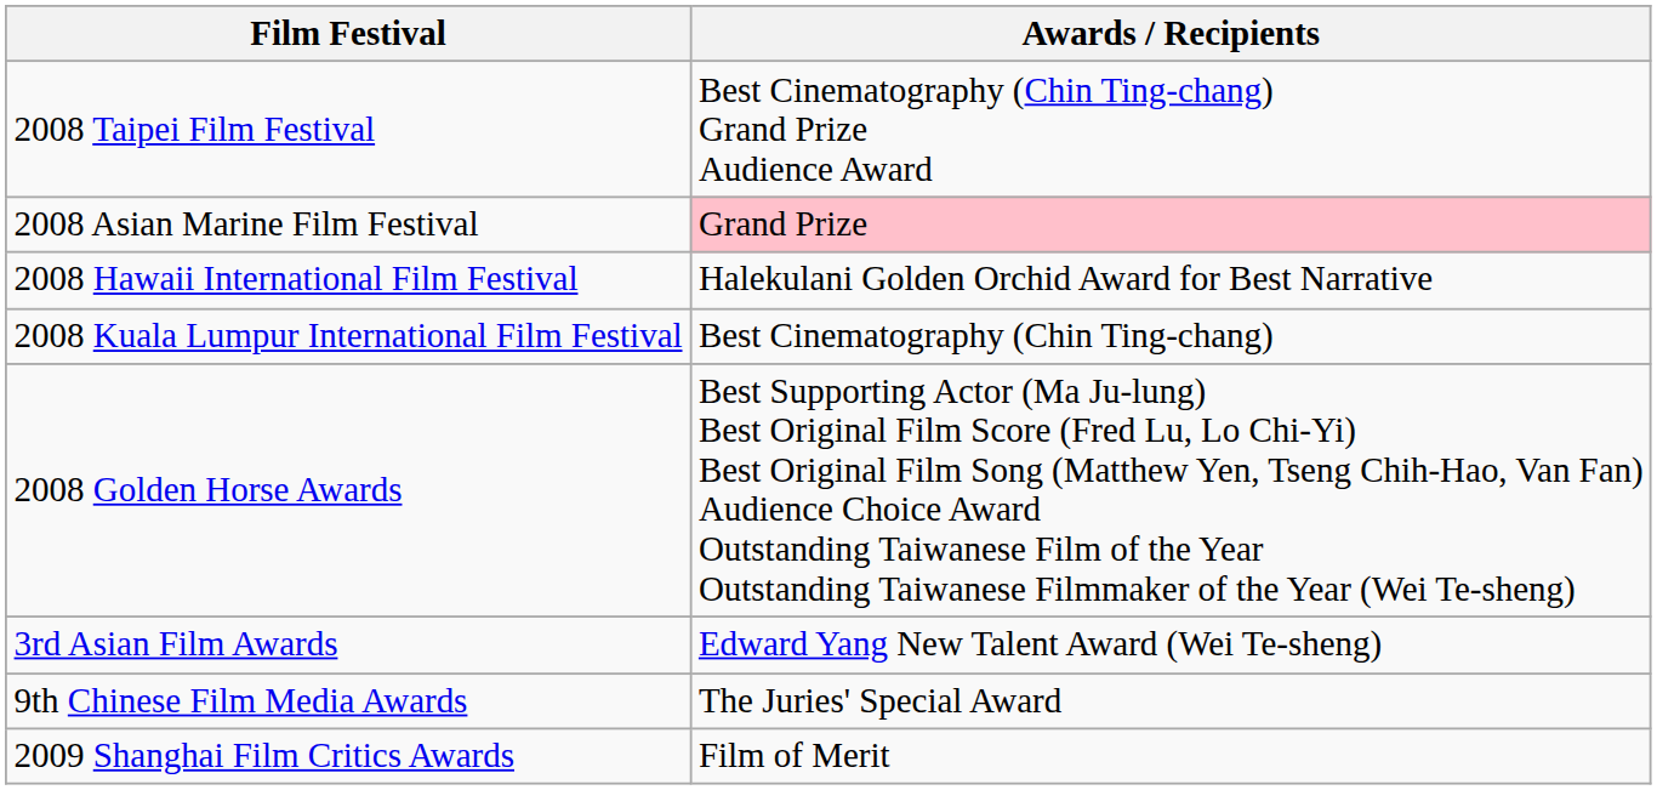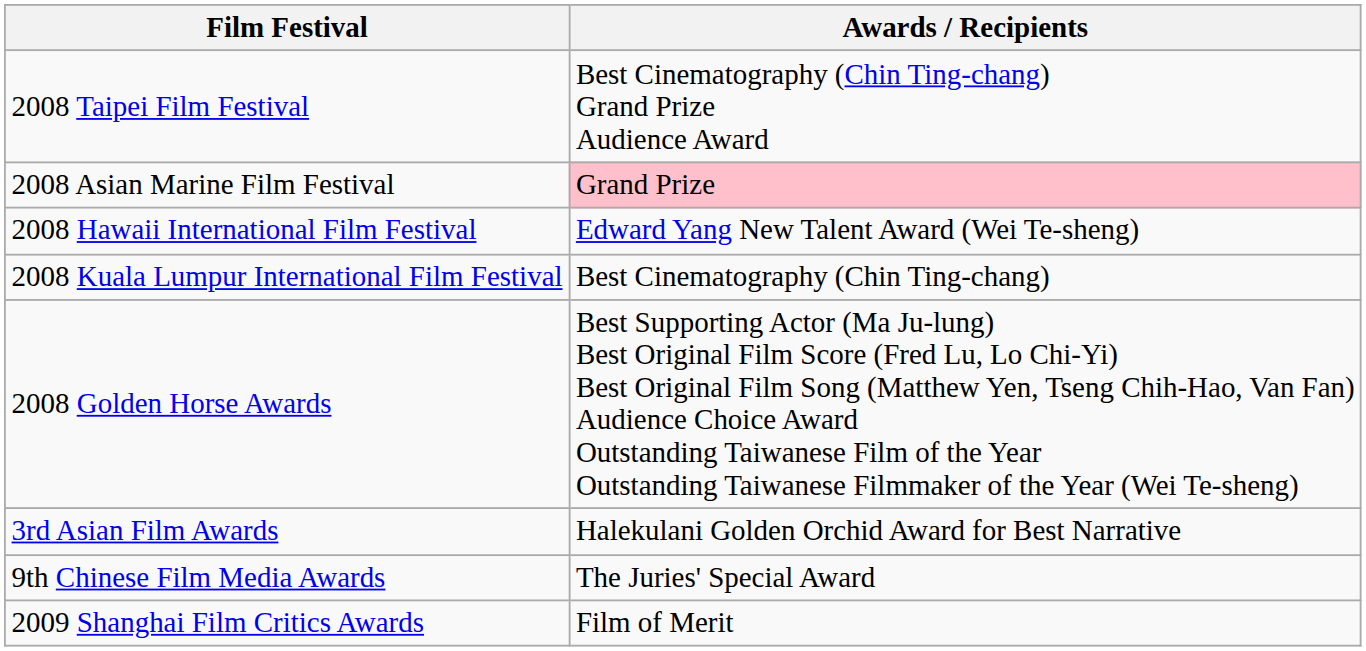 <table class="wikitable" style="text-align: left">
 <tr>
 <th>Film Festival</th>
 <th>Awards / Recipients</th>
 </tr>
 <tr>
 <td>2008 <a href='#'>Taipei Film Festival</a></td>
 <td>Best Cinematography (<a href='#'>Chin Ting-chang</a>)<br>Grand Prize<br>Audience Award</td>
 </tr>
 <tr>
 <td>2008 Asian Marine Film Festival</td>
 <td style="background: pink;">Grand Prize</td>
 </tr>
 <tr>
 <td>2008 <a href='#'>Hawaii International Film Festival</a></td>
-<td>Halekulani Golden Orchid Award for Best Narrative</td>
+<td><a href='#'>Edward Yang</a> New Talent Award (Wei Te-sheng)</td>
 </tr>
 <tr>
 <td>2008 <a href='#'>Kuala Lumpur International Film Festival</a></td>
 <td>Best Cinematography (Chin Ting-chang)</td>
 </tr>
 <tr>
 <td>2008 <a href='#'>Golden Horse Awards</a></td>
 <td>Best Supporting Actor (Ma Ju-lung)<br>Best Original Film Score (Fred Lu, Lo Chi-Yi)<br>Best Original Film Song (Matthew Yen, Tseng Chih-Hao, Van Fan)<br>Audience Choice Award<br>Outstanding Taiwanese Film of the Year<br>Outstanding Taiwanese Filmmaker of the Year (Wei Te-sheng)</td>
 </tr>
 <tr>
 <td><a href='#'>3rd Asian Film Awards</a></td>
-<td><a href='#'>Edward Yang</a> New Talent Award (Wei Te-sheng)</td>
+<td>Halekulani Golden Orchid Award for Best Narrative</td>
 </tr>
 <tr>
 <td>9th <a href='#'>Chinese Film Media Awards</a></td>
 <td>The Juries' Special Award</td>
 </tr>
 <tr>
 <td>2009 <a href='#'>Shanghai Film Critics Awards</a></td>
 <td>Film of Merit</td>
 </tr>
 </table>
